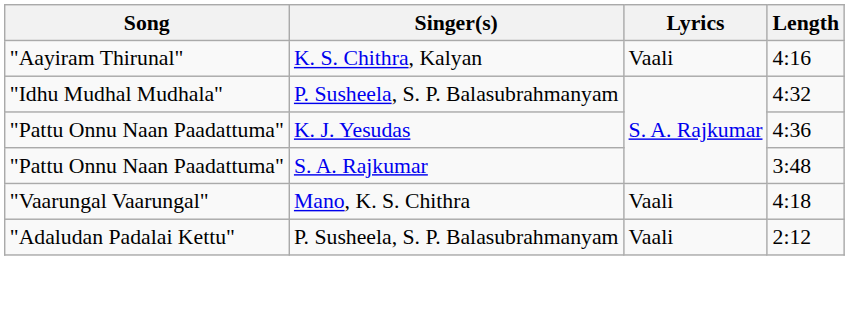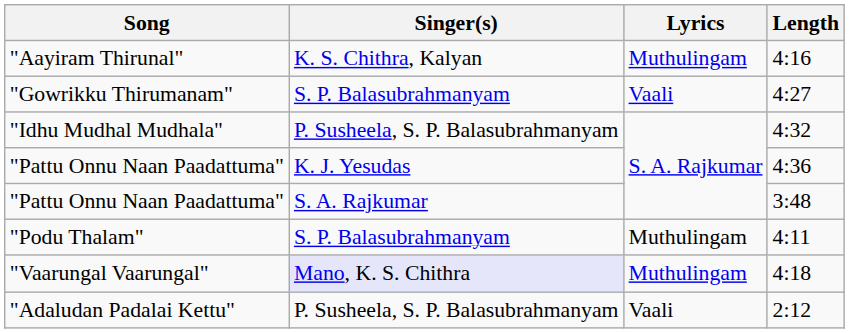 <table class="wikitable" style="font-size:95%;">
 <tr>
 <th>Song</th>
 <th>Singer(s)</th>
 <th>Lyrics</th>
 <th>Length</th>
 </tr>
 <tr>
 <td>"Aayiram Thirunal"</td>
 <td><a href='#'>K. S. Chithra</a>, Kalyan</td>
-<td>Vaali</td>
+<td><a href='#'>Muthulingam</a></td>
 <td>4:16</td>
+</tr>
+<tr>
+<td>"Gowrikku Thirumanam"</td>
+<td><a href='#'>S. P. Balasubrahmanyam</a></td>
+<td><a href='#'>Vaali</a></td>
+<td>4:27</td>
 </tr>
 <tr>
 <td>"Idhu Mudhal Mudhala"</td>
 <td><a href='#'>P. Susheela</a>, S. P. Balasubrahmanyam</td>
 <td rowspan=3><a href='#'>S. A. Rajkumar</a></td>
 <td>4:32</td>
 </tr>
 <tr>
 <td>"Pattu Onnu Naan Paadattuma"</td>
 <td><a href='#'>K. J. Yesudas</a></td>
 <td>4:36</td>
 </tr>
 <tr>
 <td>"Pattu Onnu Naan Paadattuma"</td>
 <td><a href='#'>S. A. Rajkumar</a></td>
 <td>3:48</td>
 </tr>
 <tr>
+<td>"Podu Thalam"</td>
+<td><a href='#'>S. P. Balasubrahmanyam</a></td>
+<td>Muthulingam</td>
+<td>4:11</td>
+</tr>
+<tr>
 <td>"Vaarungal Vaarungal"</td>
-<td><a href='#'>Mano</a>, K. S. Chithra</td>
-<td>Vaali</td>
+<td style="background: lavender;"><a href='#'>Mano</a>, K. S. Chithra</td>
+<td><a href='#'>Muthulingam</a></td>
 <td>4:18</td>
 </tr>
 <tr>
 <td>"Adaludan Padalai Kettu"</td>
 <td>P. Susheela, S. P. Balasubrahmanyam</td>
 <td>Vaali</td>
 <td>2:12</td>
 </tr>
 </table>
